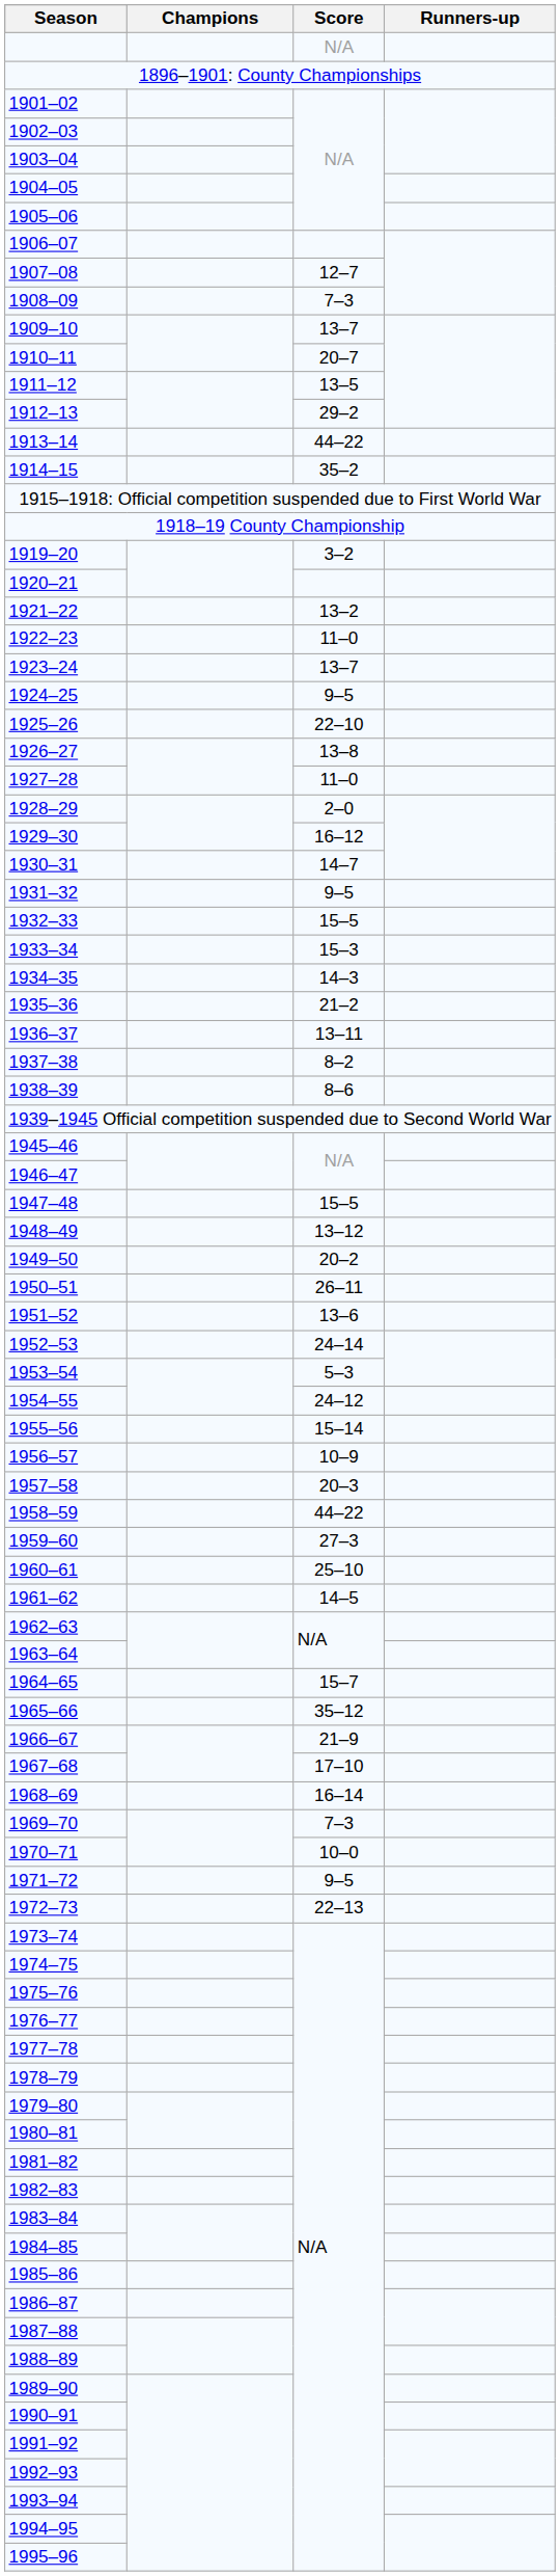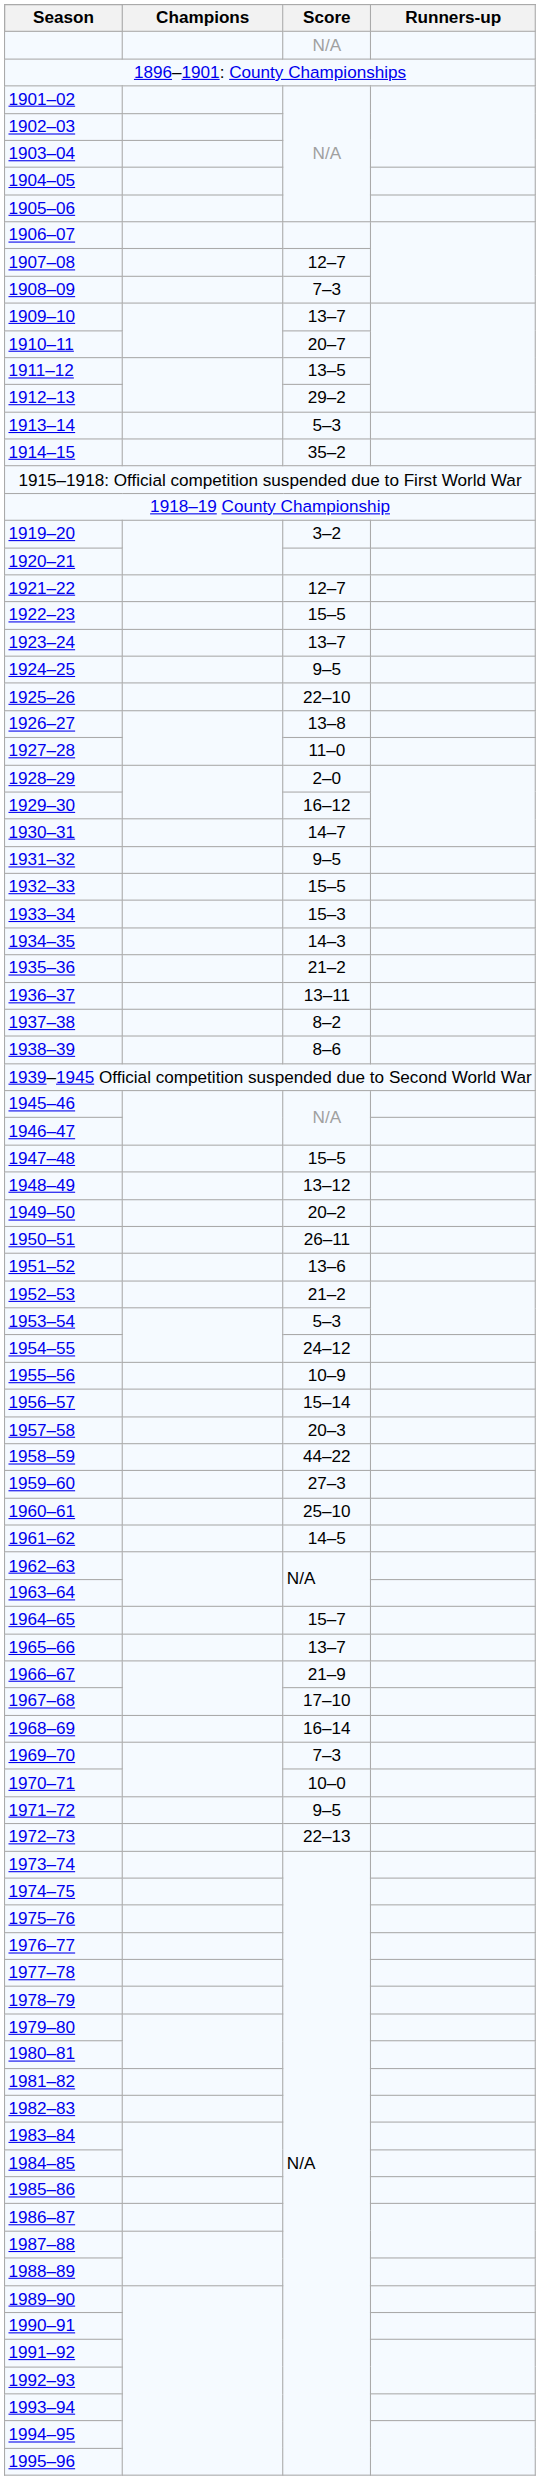 <table class="wikitable" style="text-align: left; background:#f5faff;">
 <tr style="background:black;">
 <th rowspan=2 style="color:black;">Season</th>
 </tr>
 <tr style="background:white;">
 <th style="color:black;" "width:200px">Champions</th>
 <th style="color:black;" "width:80px">Score</th>
 <th style="color:black;" "width:200px">Runners-up</th>
 </tr>
 <tr>
 <td></td>
 <td></td>
 <td style="color:#a0a0a0; text-align:center;">N/A</td>
 <td></td>
 </tr>
 <tr>
 <td colspan="4" style="text-align:center;"><a href='#'>1896</a>–<a href='#'>1901</a>: <a href='#'>County Championships</a></td>
 </tr>
 <tr>
 <td><a href='#'>1901–02</a></td>
 <td></td>
 <td rowspan="5" style="color:#a0a0a0; text-align:center;">N/A</td>
 <td Rowspan =3></td>
 </tr>
 <tr>
 <td><a href='#'>1902–03</a></td>
 <td></td>
 </tr>
 <tr>
 <td><a href='#'>1903–04</a></td>
 <td></td>
 </tr>
 <tr>
 <td><a href='#'>1904–05</a></td>
 <td></td>
 <td></td>
 </tr>
 <tr>
 <td><a href='#'>1905–06</a></td>
 <td></td>
 <td></td>
 </tr>
 <tr>
 <td><a href='#'>1906–07</a></td>
 <td></td>
 <td></td>
 <td Rowspan=3></td>
 </tr>
 <tr>
 <td><a href='#'>1907–08</a></td>
 <td></td>
 <td style="text-align:center;">12–7</td>
 </tr>
 <tr>
 <td><a href='#'>1908–09</a></td>
 <td></td>
 <td style="text-align:center;">7–3</td>
 </tr>
 <tr>
 <td><a href='#'>1909–10</a></td>
 <td Rowspan=2></td>
 <td style="text-align:center;">13–7</td>
 <td Rowspan=4></td>
 </tr>
 <tr>
 <td><a href='#'>1910–11</a></td>
 <td style="text-align:center;">20–7</td>
 </tr>
 <tr>
 <td><a href='#'>1911–12</a></td>
 <td Rowspan=2></td>
 <td style="text-align:center;">13–5</td>
 </tr>
 <tr>
 <td><a href='#'>1912–13</a></td>
 <td style="text-align:center;">29–2</td>
 </tr>
 <tr>
 <td><a href='#'>1913–14</a></td>
 <td></td>
-<td style="text-align:center;">44–22</td>
+<td style="text-align:center;">5–3</td>
 <td></td>
 </tr>
 <tr>
 <td><a href='#'>1914–15</a></td>
 <td></td>
 <td style="text-align:center;">35–2</td>
 <td></td>
 </tr>
 <tr>
 <td colspan="4" style="text-align:center;">1915–1918: Official competition suspended due to First World War</td>
 </tr>
 <tr>
 <td colspan="4" style="text-align:center;"><a href='#'>1918–19</a> <a href='#'>County Championship</a></td>
 </tr>
 <tr>
 <td><a href='#'>1919–20</a></td>
 <td Rowspan=2></td>
 <td style="text-align:center;">3–2</td>
 <td></td>
 </tr>
 <tr>
 <td><a href='#'>1920–21</a></td>
 <td style="text-align:center;"></td>
 <td></td>
 </tr>
 <tr>
 <td><a href='#'>1921–22</a></td>
 <td></td>
-<td style="text-align:center;">13–2</td>
+<td style="text-align:center;">12–7</td>
 <td></td>
 </tr>
 <tr>
 <td><a href='#'>1922–23</a></td>
 <td></td>
-<td style="text-align:center;">11–0</td>
+<td style="text-align:center;">15–5</td>
 <td></td>
 </tr>
 <tr>
 <td><a href='#'>1923–24</a></td>
 <td></td>
 <td style="text-align:center;">13–7</td>
 <td></td>
 </tr>
 <tr>
 <td><a href='#'>1924–25</a></td>
 <td></td>
 <td style="text-align:center;">9–5</td>
 <td></td>
 </tr>
 <tr>
 <td><a href='#'>1925–26</a></td>
 <td></td>
 <td style="text-align:center;">22–10</td>
 <td></td>
 </tr>
 <tr>
 <td><a href='#'>1926–27</a></td>
 <td Rowspan=2></td>
 <td style="text-align:center;">13–8</td>
 <td></td>
 </tr>
 <tr>
 <td><a href='#'>1927–28</a></td>
 <td style="text-align:center;">11–0</td>
 <td></td>
 </tr>
 <tr>
 <td><a href='#'>1928–29</a></td>
 <td Rowspan=2></td>
 <td style="text-align:center;">2–0</td>
 <td Rowspan=3></td>
 </tr>
 <tr>
 <td><a href='#'>1929–30</a></td>
 <td style="text-align:center;">16–12</td>
 </tr>
 <tr>
 <td><a href='#'>1930–31</a></td>
 <td></td>
 <td style="text-align:center;">14–7</td>
 </tr>
 <tr>
 <td><a href='#'>1931–32</a></td>
 <td></td>
 <td style="text-align:center;">9–5</td>
 <td></td>
 </tr>
 <tr>
 <td><a href='#'>1932–33</a></td>
 <td></td>
 <td style="text-align:center;">15–5</td>
 <td></td>
 </tr>
 <tr>
 <td><a href='#'>1933–34</a></td>
 <td></td>
 <td style="text-align:center;">15–3</td>
 <td></td>
 </tr>
 <tr>
 <td><a href='#'>1934–35</a></td>
 <td></td>
 <td style="text-align:center;">14–3</td>
 <td></td>
 </tr>
 <tr>
 <td><a href='#'>1935–36</a></td>
 <td></td>
 <td style="text-align:center;">21–2</td>
 <td></td>
 </tr>
 <tr>
 <td><a href='#'>1936–37</a></td>
 <td></td>
 <td style="text-align:center;">13–11</td>
 <td></td>
 </tr>
 <tr>
 <td><a href='#'>1937–38</a></td>
 <td></td>
 <td style="text-align:center;">8–2</td>
 <td></td>
 </tr>
 <tr>
 <td><a href='#'>1938–39</a></td>
 <td></td>
 <td style="text-align:center;">8–6</td>
 <td></td>
 </tr>
 <tr>
 <td colspan="4" style="text-align:center;"><a href='#'>1939</a>–<a href='#'>1945</a> Official competition suspended due to Second World War</td>
 </tr>
 <tr>
 <td><a href='#'>1945–46</a></td>
 <td Rowspan=2></td>
 <td rowspan="2" style="color:#a0a0a0; text-align:center;">N/A</td>
 <td></td>
 </tr>
 <tr>
 <td><a href='#'>1946–47</a></td>
 <td></td>
 </tr>
 <tr>
 <td><a href='#'>1947–48</a></td>
 <td></td>
 <td style="text-align:center;">15–5</td>
 <td></td>
 </tr>
 <tr>
 <td><a href='#'>1948–49</a></td>
 <td></td>
 <td style="text-align:center;">13–12</td>
 <td></td>
 </tr>
 <tr>
 <td><a href='#'>1949–50</a></td>
 <td></td>
 <td style="text-align:center;">20–2</td>
 <td></td>
 </tr>
 <tr>
 <td><a href='#'>1950–51</a></td>
 <td></td>
 <td style="text-align:center;">26–11</td>
 <td></td>
 </tr>
 <tr>
 <td><a href='#'>1951–52</a></td>
 <td></td>
 <td style="text-align:center;">13–6</td>
 <td></td>
 </tr>
 <tr>
 <td><a href='#'>1952–53</a></td>
 <td></td>
-<td style="text-align:center;">24–14</td>
+<td style="text-align:center;">21–2</td>
 <td Rowspan=2></td>
 </tr>
 <tr>
 <td><a href='#'>1953–54</a></td>
 <td Rowspan=2></td>
 <td style="text-align:center;">5–3</td>
 </tr>
 <tr>
 <td><a href='#'>1954–55</a></td>
 <td style="text-align:center;">24–12</td>
 <td></td>
 </tr>
 <tr>
 <td><a href='#'>1955–56</a></td>
 <td></td>
-<td style="text-align:center;">15–14</td>
+<td style="text-align:center;">10–9</td>
 <td></td>
 </tr>
 <tr>
 <td><a href='#'>1956–57</a></td>
 <td></td>
-<td style="text-align:center;">10–9</td>
+<td style="text-align:center;">15–14</td>
 <td></td>
 </tr>
 <tr>
 <td><a href='#'>1957–58</a></td>
 <td></td>
 <td style="text-align:center;">20–3</td>
 <td></td>
 </tr>
 <tr>
 <td><a href='#'>1958–59</a></td>
 <td></td>
 <td style="text-align:center;">44–22</td>
 <td></td>
 </tr>
 <tr>
 <td><a href='#'>1959–60</a></td>
 <td></td>
 <td style="text-align:center;">27–3</td>
 <td></td>
 </tr>
 <tr>
 <td><a href='#'>1960–61</a></td>
 <td></td>
 <td style="text-align:center;">25–10</td>
 <td></td>
 </tr>
 <tr>
 <td><a href='#'>1961–62</a></td>
 <td></td>
 <td style="text-align:center;">14–5</td>
 <td></td>
 </tr>
 <tr>
 <td><a href='#'>1962–63</a></td>
 <td Rowspan=2></td>
 <td rowspan=2><span>N/A</span></td>
 <td></td>
 </tr>
 <tr>
 <td><a href='#'>1963–64</a></td>
 <td></td>
 </tr>
 <tr>
 <td><a href='#'>1964–65</a></td>
 <td></td>
 <td style="text-align:center;">15–7</td>
 <td></td>
 </tr>
 <tr>
 <td><a href='#'>1965–66</a></td>
 <td></td>
-<td style="text-align:center;">35–12</td>
+<td style="text-align:center;">13–7</td>
 <td></td>
 </tr>
 <tr>
 <td><a href='#'>1966–67</a></td>
 <td Rowspan=2></td>
 <td style="text-align:center;">21–9</td>
 <td></td>
 </tr>
 <tr>
 <td><a href='#'>1967–68</a></td>
 <td style="text-align:center;">17–10</td>
 <td></td>
 </tr>
 <tr>
 <td><a href='#'>1968–69</a></td>
 <td></td>
 <td style="text-align:center;">16–14</td>
 <td></td>
 </tr>
 <tr>
 <td><a href='#'>1969–70</a></td>
 <td Rowspan =2></td>
 <td style="text-align:center;">7–3</td>
 <td></td>
 </tr>
 <tr>
 <td><a href='#'>1970–71</a></td>
 <td style="text-align:center;">10–0</td>
 <td></td>
 </tr>
 <tr>
 <td><a href='#'>1971–72</a></td>
 <td></td>
 <td style="text-align:center;">9–5</td>
 <td></td>
 </tr>
 <tr>
 <td><a href='#'>1972–73</a></td>
 <td></td>
 <td style="text-align:center;">22–13</td>
 <td></td>
 </tr>
 <tr>
 <td><a href='#'>1973–74</a></td>
 <td></td>
 <td rowspan=23><span>N/A</span></td>
 <td></td>
 </tr>
 <tr>
 <td><a href='#'>1974–75</a></td>
 <td></td>
 <td></td>
 </tr>
 <tr>
 <td><a href='#'>1975–76</a></td>
 <td></td>
 <td></td>
 </tr>
 <tr>
 <td><a href='#'>1976–77</a></td>
 <td></td>
 <td></td>
 </tr>
 <tr>
 <td><a href='#'>1977–78</a></td>
 <td></td>
 <td></td>
 </tr>
 <tr>
 <td><a href='#'>1978–79</a></td>
 <td></td>
 <td></td>
 </tr>
 <tr>
 <td><a href='#'>1979–80</a></td>
 <td Rowspan=2></td>
 <td></td>
 </tr>
 <tr>
 <td><a href='#'>1980–81</a></td>
 <td></td>
 </tr>
 <tr>
 <td><a href='#'>1981–82</a></td>
 <td></td>
 <td></td>
 </tr>
 <tr>
 <td><a href='#'>1982–83</a></td>
 <td></td>
 <td></td>
 </tr>
 <tr>
 <td><a href='#'>1983–84</a></td>
 <td Rowspan=2></td>
 <td></td>
 </tr>
 <tr>
 <td><a href='#'>1984–85</a></td>
 <td></td>
 </tr>
 <tr>
 <td><a href='#'>1985–86</a></td>
 <td></td>
 <td></td>
 </tr>
 <tr>
 <td><a href='#'>1986–87</a></td>
 <td></td>
 <td Rowspan =2></td>
 </tr>
 <tr>
 <td><a href='#'>1987–88</a></td>
 <td Rowspan=2></td>
 </tr>
 <tr>
 <td><a href='#'>1988–89</a></td>
 <td></td>
 </tr>
 <tr>
 <td><a href='#'>1989–90</a></td>
 <td Rowspan =7></td>
 <td></td>
 </tr>
 <tr>
 <td><a href='#'>1990–91</a></td>
 <td></td>
 </tr>
 <tr>
 <td><a href='#'>1991–92</a></td>
 <td Rowspan=2></td>
 </tr>
 <tr>
 <td><a href='#'>1992–93</a></td>
 </tr>
 <tr>
 <td><a href='#'>1993–94</a></td>
 <td></td>
 </tr>
 <tr>
 <td><a href='#'>1994–95</a></td>
 <td Rowspan=2></td>
 </tr>
 <tr>
 <td><a href='#'>1995–96</a></td>
 </tr>
 </table>
